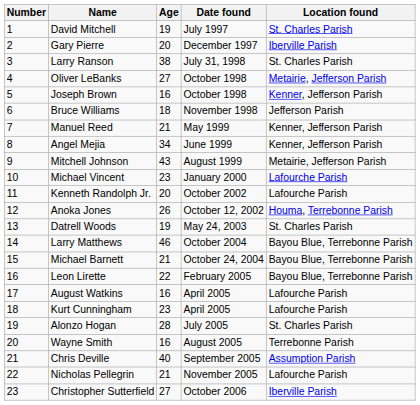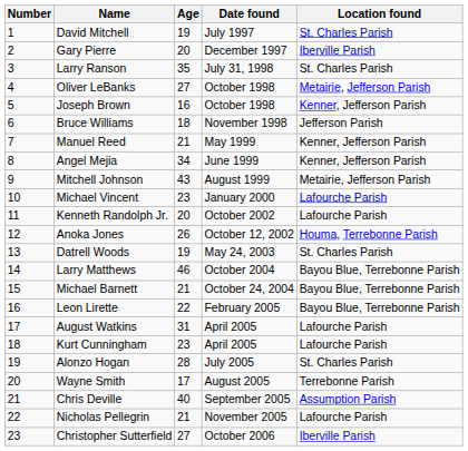 <table class="wikitable">
 <tr>
 <th>Number</th>
 <th>Name</th>
 <th>Age</th>
 <th>Date found</th>
 <th>Location found</th>
 </tr>
 <tr>
 <td>1</td>
 <td>David Mitchell</td>
 <td>19</td>
 <td>July 1997</td>
 <td><a href='#'>St. Charles Parish</a></td>
 </tr>
 <tr>
 <td>2</td>
 <td>Gary Pierre</td>
 <td>20</td>
 <td>December 1997</td>
 <td><a href='#'>Iberville Parish</a></td>
 </tr>
 <tr>
 <td>3</td>
 <td>Larry Ranson</td>
-<td>38</td>
+<td>35</td>
 <td>July 31, 1998</td>
 <td>St. Charles Parish</td>
 </tr>
 <tr>
 <td>4</td>
 <td>Oliver LeBanks</td>
 <td>27</td>
 <td>October 1998</td>
 <td><a href='#'>Metairie</a>, <a href='#'>Jefferson Parish</a></td>
 </tr>
 <tr>
 <td>5</td>
 <td>Joseph Brown</td>
 <td>16</td>
 <td>October 1998</td>
 <td><a href='#'>Kenner</a>, Jefferson Parish</td>
 </tr>
 <tr>
 <td>6</td>
 <td>Bruce Williams</td>
 <td>18</td>
 <td>November 1998</td>
 <td>Jefferson Parish</td>
 </tr>
 <tr>
 <td>7</td>
 <td>Manuel Reed</td>
 <td>21</td>
 <td>May 1999</td>
 <td>Kenner, Jefferson Parish</td>
 </tr>
 <tr>
 <td>8</td>
 <td>Angel Mejia</td>
 <td>34</td>
 <td>June 1999</td>
 <td>Kenner, Jefferson Parish</td>
 </tr>
 <tr>
 <td>9</td>
 <td>Mitchell Johnson</td>
 <td>43</td>
 <td>August 1999</td>
 <td>Metairie, Jefferson Parish</td>
 </tr>
 <tr>
 <td>10</td>
 <td>Michael Vincent</td>
 <td>23</td>
 <td>January 2000</td>
 <td><a href='#'>Lafourche Parish</a></td>
 </tr>
 <tr>
 <td>11</td>
 <td>Kenneth Randolph Jr.</td>
 <td>20</td>
 <td>October 2002</td>
 <td>Lafourche Parish</td>
 </tr>
 <tr>
 <td>12</td>
 <td>Anoka Jones</td>
 <td>26</td>
 <td>October 12, 2002</td>
 <td><a href='#'>Houma</a>, <a href='#'>Terrebonne Parish</a></td>
 </tr>
 <tr>
 <td>13</td>
 <td>Datrell Woods</td>
 <td>19</td>
 <td>May 24, 2003</td>
 <td>St. Charles Parish</td>
 </tr>
 <tr>
 <td>14</td>
 <td>Larry Matthews</td>
 <td>46</td>
 <td>October 2004</td>
 <td>Bayou Blue, Terrebonne Parish</td>
 </tr>
 <tr>
 <td>15</td>
 <td>Michael Barnett</td>
 <td>21</td>
 <td>October 24, 2004</td>
 <td>Bayou Blue, Terrebonne Parish</td>
 </tr>
 <tr>
 <td>16</td>
 <td>Leon Lirette</td>
 <td>22</td>
 <td>February 2005</td>
 <td>Bayou Blue, Terrebonne Parish</td>
 </tr>
 <tr>
 <td>17</td>
 <td>August Watkins</td>
-<td>16</td>
+<td>31</td>
 <td>April 2005</td>
 <td>Lafourche Parish</td>
 </tr>
 <tr>
 <td>18</td>
 <td>Kurt Cunningham</td>
 <td>23</td>
 <td>April 2005</td>
 <td>Lafourche Parish</td>
 </tr>
 <tr>
 <td>19</td>
 <td>Alonzo Hogan</td>
 <td>28</td>
 <td>July 2005</td>
 <td>St. Charles Parish</td>
 </tr>
 <tr>
 <td>20</td>
 <td>Wayne Smith</td>
-<td>16</td>
+<td>17</td>
 <td>August 2005</td>
 <td>Terrebonne Parish</td>
 </tr>
 <tr>
 <td>21</td>
 <td>Chris Deville</td>
 <td>40</td>
 <td>September 2005</td>
 <td><a href='#'>Assumption Parish</a></td>
 </tr>
 <tr>
 <td>22</td>
 <td>Nicholas Pellegrin</td>
 <td>21</td>
 <td>November 2005</td>
 <td>Lafourche Parish</td>
 </tr>
 <tr>
 <td>23</td>
 <td>Christopher Sutterfield</td>
 <td>27</td>
 <td>October 2006</td>
 <td><a href='#'>Iberville Parish</a></td>
 </tr>
 </table>
